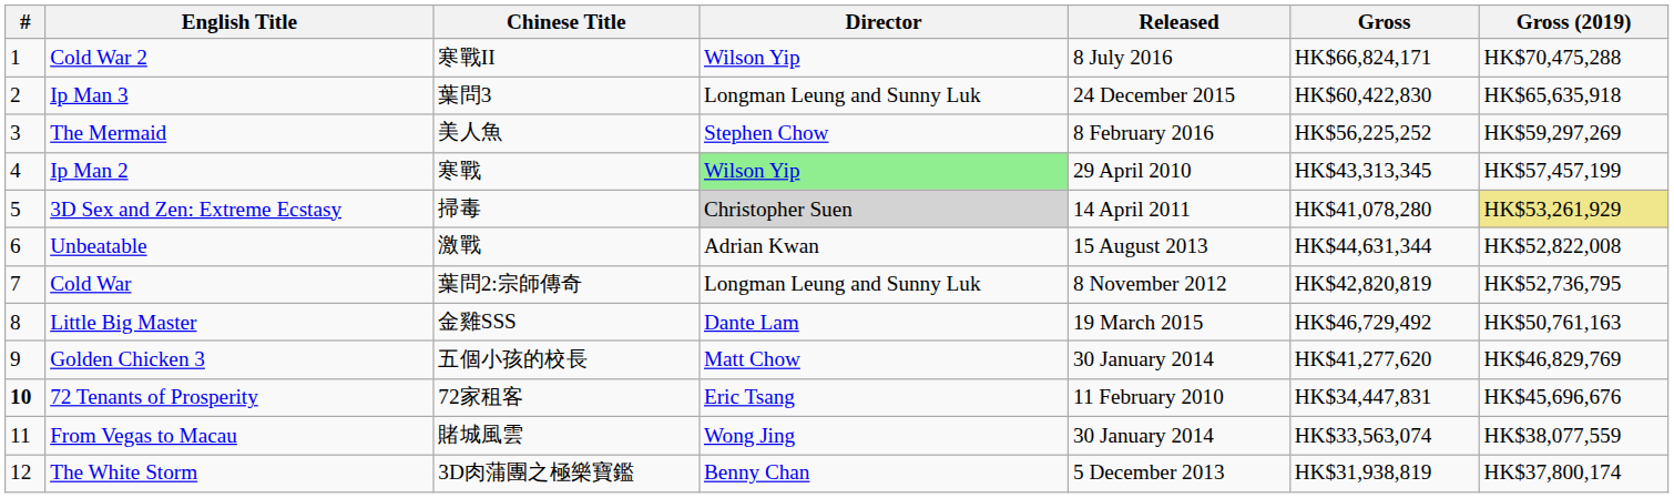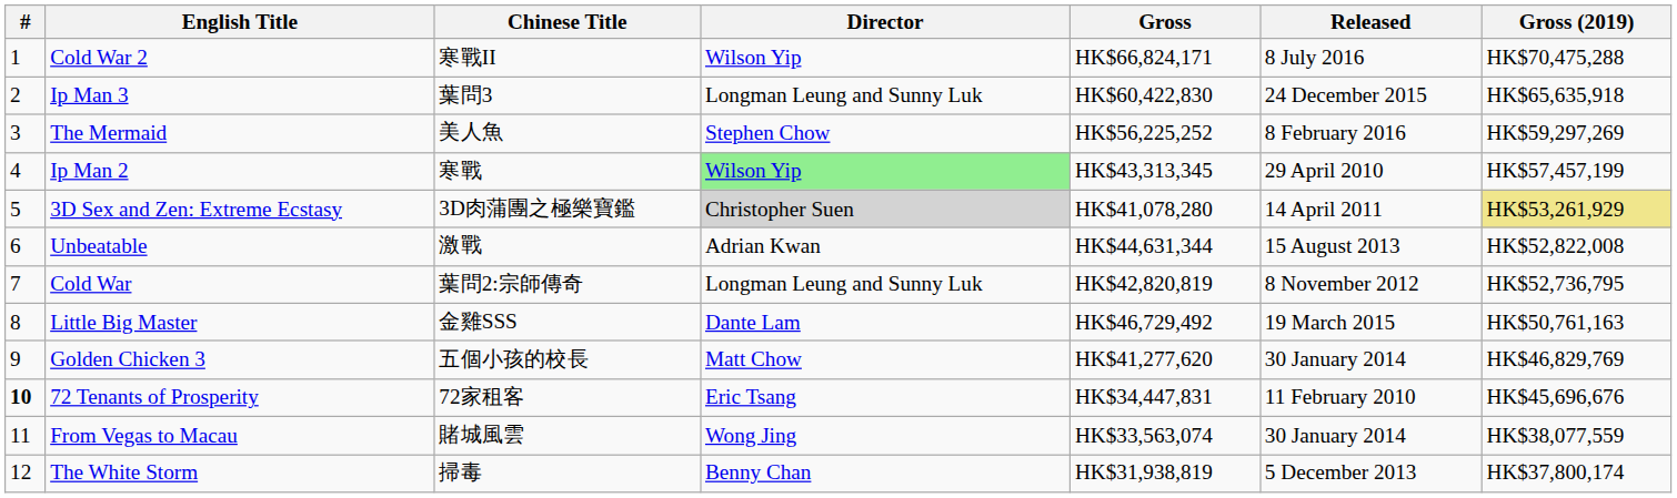 <table class="wikitable sortable" width=99%>
 <tr>
 <th>#</th>
 <th>English Title</th>
 <th>Chinese Title</th>
 <th>Director</th>
+<th>Gross</th>
 <th>Released</th>
-<th>Gross</th>
 <th>Gross (2019)</th>
 </tr>
 <tr>
 <td>1</td>
 <td><a href='#'>Cold War 2</a></td>
 <td>寒戰II</td>
 <td><a href='#'>Wilson Yip</a></td>
+<td>HK$66,824,171</td>
 <td>8 July 2016</td>
-<td>HK$66,824,171</td>
 <td>HK$70,475,288</td>
 </tr>
 <tr>
 <td>2</td>
 <td><a href='#'>Ip Man 3</a></td>
 <td>葉問3</td>
 <td>Longman Leung and Sunny Luk</td>
+<td>HK$60,422,830</td>
 <td>24 December 2015</td>
-<td>HK$60,422,830</td>
 <td>HK$65,635,918</td>
 </tr>
 <tr>
 <td>3</td>
 <td><a href='#'>The Mermaid</a></td>
 <td>美人魚</td>
 <td><a href='#'>Stephen Chow</a></td>
+<td>HK$56,225,252</td>
 <td>8 February 2016</td>
-<td>HK$56,225,252</td>
 <td>HK$59,297,269</td>
 </tr>
 <tr>
 <td>4</td>
 <td><a href='#'>Ip Man 2</a></td>
 <td>寒戰</td>
 <td style="background: lightgreen;"><a href='#'>Wilson Yip</a></td>
+<td>HK$43,313,345</td>
 <td>29 April 2010</td>
-<td>HK$43,313,345</td>
 <td>HK$57,457,199</td>
 </tr>
 <tr>
 <td>5</td>
 <td><a href='#'>3D Sex and Zen: Extreme Ecstasy</a></td>
-<td>掃毒</td>
+<td>3D肉蒲團之極樂寶鑑</td>
 <td style="background: lightgrey;">Christopher Suen</td>
+<td>HK$41,078,280</td>
 <td>14 April 2011</td>
-<td>HK$41,078,280</td>
 <td style="background: khaki;">HK$53,261,929</td>
 </tr>
 <tr>
 <td>6</td>
 <td><a href='#'>Unbeatable</a></td>
 <td>激戰</td>
 <td>Adrian Kwan</td>
+<td>HK$44,631,344</td>
 <td>15 August 2013</td>
-<td>HK$44,631,344</td>
 <td>HK$52,822,008</td>
 </tr>
 <tr>
 <td>7</td>
 <td><a href='#'>Cold War</a></td>
 <td>葉問2:宗師傳奇</td>
 <td>Longman Leung and Sunny Luk</td>
+<td>HK$42,820,819</td>
 <td>8 November 2012</td>
-<td>HK$42,820,819</td>
 <td>HK$52,736,795</td>
 </tr>
 <tr>
 <td>8</td>
 <td><a href='#'>Little Big Master</a></td>
 <td>金雞SSS</td>
 <td><a href='#'>Dante Lam</a></td>
+<td>HK$46,729,492</td>
 <td>19 March 2015</td>
-<td>HK$46,729,492</td>
 <td>HK$50,761,163</td>
 </tr>
 <tr>
 <td>9</td>
 <td><a href='#'>Golden Chicken 3</a></td>
 <td>五個小孩的校長</td>
 <td><a href='#'>Matt Chow</a></td>
+<td>HK$41,277,620</td>
 <td>30 January 2014</td>
-<td>HK$41,277,620</td>
 <td>HK$46,829,769</td>
 </tr>
 <tr>
 <td><strong>10</strong></td>
 <td><a href='#'>72 Tenants of Prosperity</a></td>
 <td>72家租客</td>
 <td><a href='#'>Eric Tsang</a></td>
+<td>HK$34,447,831</td>
 <td>11 February 2010</td>
-<td>HK$34,447,831</td>
 <td>HK$45,696,676</td>
 </tr>
 <tr>
 <td>11</td>
 <td><a href='#'>From Vegas to Macau</a></td>
 <td>賭城風雲</td>
 <td><a href='#'>Wong Jing</a></td>
+<td>HK$33,563,074</td>
 <td>30 January 2014</td>
-<td>HK$33,563,074</td>
 <td>HK$38,077,559</td>
 </tr>
 <tr>
 <td>12</td>
 <td><a href='#'>The White Storm</a></td>
-<td>3D肉蒲團之極樂寶鑑</td>
+<td>掃毒</td>
 <td><a href='#'>Benny Chan</a></td>
+<td>HK$31,938,819</td>
 <td>5 December 2013</td>
-<td>HK$31,938,819</td>
 <td>HK$37,800,174</td>
 </tr>
 </table>
